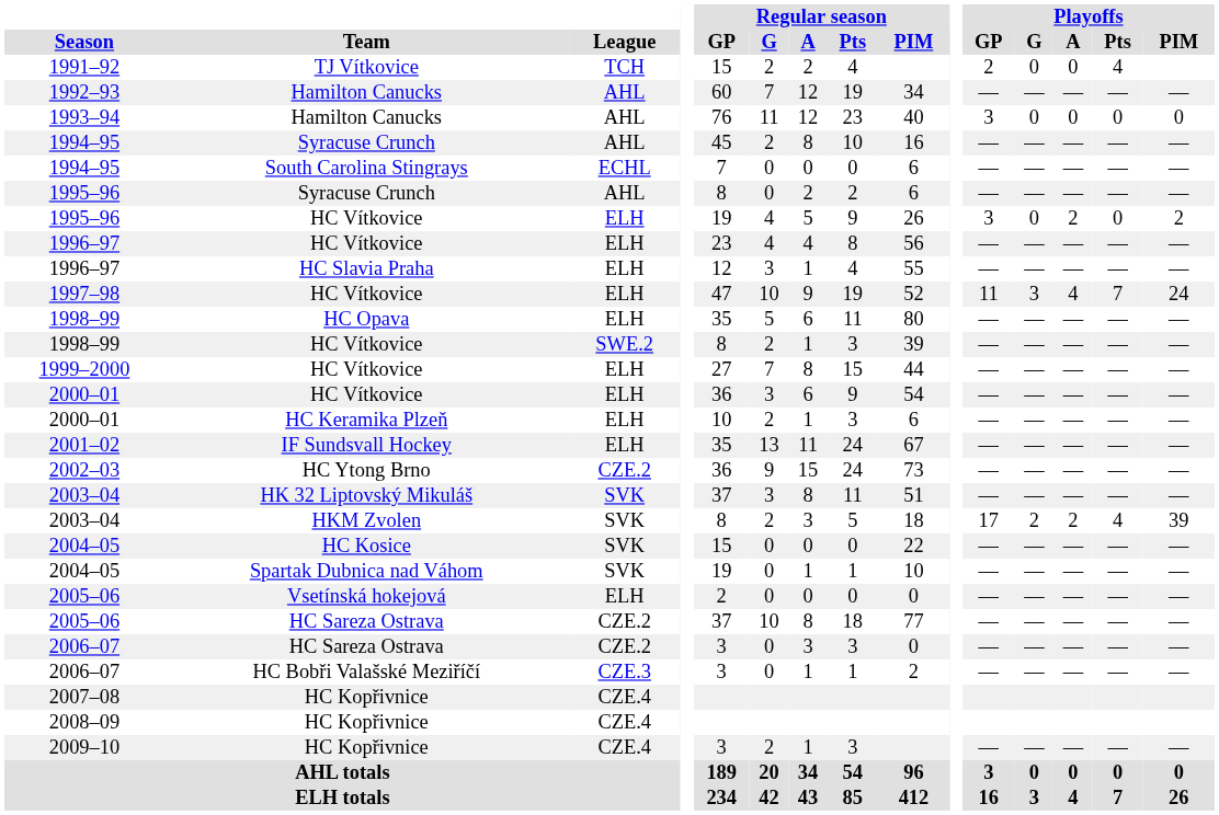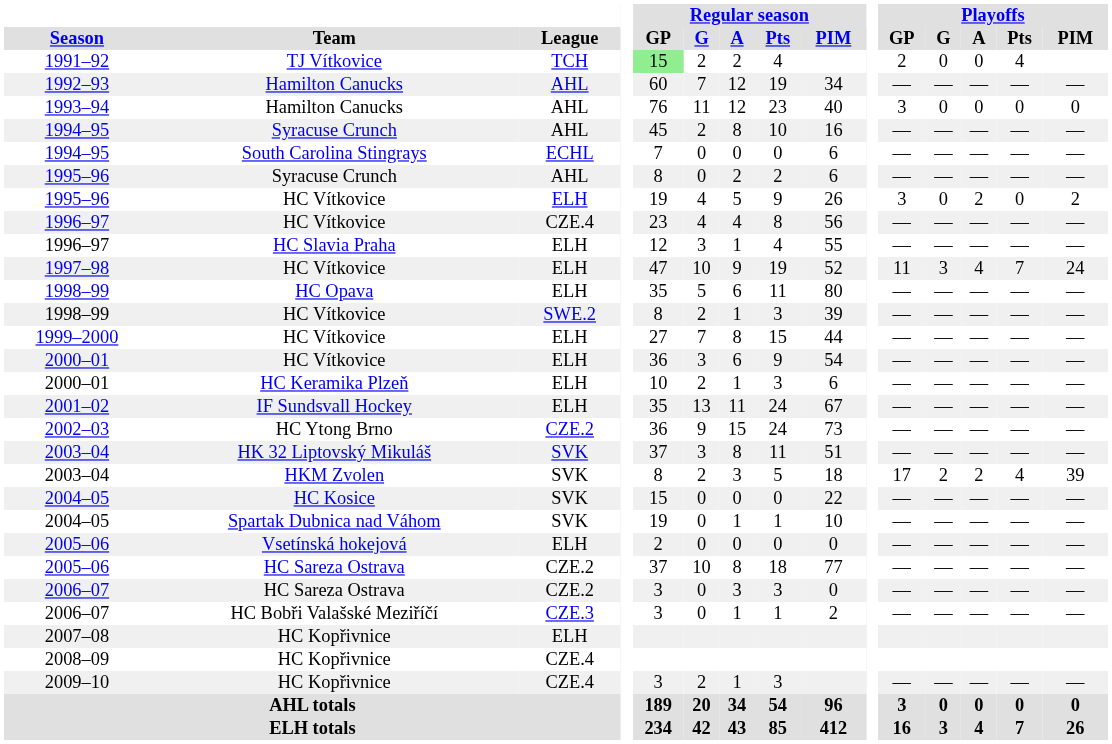 <table border="0" cellpadding="1" cellspacing="0" style="text-align:center; width:60em">
 <tr bgcolor="#e0e0e0">
 <th colspan="3" bgcolor="#ffffff"> </th>
 <th rowspan="100" bgcolor="#ffffff"> </th>
 <th colspan="5"><a href='#'>Regular season</a></th>
 <th rowspan="100" bgcolor="#ffffff"> </th>
 <th colspan="5"><a href='#'>Playoffs</a></th>
 </tr>
 <tr bgcolor="#e0e0e0">
 <th><a href='#'>Season</a></th>
 <th>Team</th>
 <th>League</th>
 <th>GP</th>
 <th><a href='#'>G</a></th>
 <th><a href='#'>A</a></th>
 <th><a href='#'>Pts</a></th>
 <th><a href='#'>PIM</a></th>
 <th>GP</th>
 <th>G</th>
 <th>A</th>
 <th>Pts</th>
 <th>PIM</th>
 </tr>
 <tr>
 <td><a href='#'>1991–92</a></td>
 <td><a href='#'>TJ Vítkovice</a></td>
 <td><a href='#'>TCH</a></td>
-<td>15</td>
+<td style="background: lightgreen;">15</td>
 <td>2</td>
 <td>2</td>
 <td>4</td>
 <td></td>
 <td>2</td>
 <td>0</td>
 <td>0</td>
 <td>4</td>
 <td></td>
 </tr>
 <tr bgcolor="#f0f0f0">
 <td><a href='#'>1992–93</a></td>
 <td><a href='#'>Hamilton Canucks</a></td>
 <td><a href='#'>AHL</a></td>
 <td>60</td>
 <td>7</td>
 <td>12</td>
 <td>19</td>
 <td>34</td>
 <td>—</td>
 <td>—</td>
 <td>—</td>
 <td>—</td>
 <td>—</td>
 </tr>
 <tr>
 <td><a href='#'>1993–94</a></td>
 <td>Hamilton Canucks</td>
 <td>AHL</td>
 <td>76</td>
 <td>11</td>
 <td>12</td>
 <td>23</td>
 <td>40</td>
 <td>3</td>
 <td>0</td>
 <td>0</td>
 <td>0</td>
 <td>0</td>
 </tr>
 <tr bgcolor="#f0f0f0">
 <td><a href='#'>1994–95</a></td>
 <td><a href='#'>Syracuse Crunch</a></td>
 <td>AHL</td>
 <td>45</td>
 <td>2</td>
 <td>8</td>
 <td>10</td>
 <td>16</td>
 <td>—</td>
 <td>—</td>
 <td>—</td>
 <td>—</td>
 <td>—</td>
 </tr>
 <tr>
 <td><a href='#'>1994–95</a></td>
 <td><a href='#'>South Carolina Stingrays</a></td>
 <td><a href='#'>ECHL</a></td>
 <td>7</td>
 <td>0</td>
 <td>0</td>
 <td>0</td>
 <td>6</td>
 <td>—</td>
 <td>—</td>
 <td>—</td>
 <td>—</td>
 <td>—</td>
 </tr>
 <tr bgcolor="#f0f0f0">
 <td><a href='#'>1995–96</a></td>
 <td>Syracuse Crunch</td>
 <td>AHL</td>
 <td>8</td>
 <td>0</td>
 <td>2</td>
 <td>2</td>
 <td>6</td>
 <td>—</td>
 <td>—</td>
 <td>—</td>
 <td>—</td>
 <td>—</td>
 </tr>
 <tr>
 <td><a href='#'>1995–96</a></td>
 <td>HC Vítkovice</td>
 <td><a href='#'>ELH</a></td>
 <td>19</td>
 <td>4</td>
 <td>5</td>
 <td>9</td>
 <td>26</td>
 <td>3</td>
 <td>0</td>
 <td>2</td>
 <td>0</td>
 <td>2</td>
 </tr>
 <tr bgcolor="#f0f0f0">
 <td><a href='#'>1996–97</a></td>
 <td>HC Vítkovice</td>
-<td>ELH</td>
+<td>CZE.4</td>
 <td>23</td>
 <td>4</td>
 <td>4</td>
 <td>8</td>
 <td>56</td>
 <td>—</td>
 <td>—</td>
 <td>—</td>
 <td>—</td>
 <td>—</td>
 </tr>
 <tr>
 <td>1996–97</td>
 <td><a href='#'>HC Slavia Praha</a></td>
 <td>ELH</td>
 <td>12</td>
 <td>3</td>
 <td>1</td>
 <td>4</td>
 <td>55</td>
 <td>—</td>
 <td>—</td>
 <td>—</td>
 <td>—</td>
 <td>—</td>
 </tr>
 <tr bgcolor="#f0f0f0">
 <td><a href='#'>1997–98</a></td>
 <td>HC Vítkovice</td>
 <td>ELH</td>
 <td>47</td>
 <td>10</td>
 <td>9</td>
 <td>19</td>
 <td>52</td>
 <td>11</td>
 <td>3</td>
 <td>4</td>
 <td>7</td>
 <td>24</td>
 </tr>
 <tr>
 <td><a href='#'>1998–99</a></td>
 <td><a href='#'>HC Opava</a></td>
 <td>ELH</td>
 <td>35</td>
 <td>5</td>
 <td>6</td>
 <td>11</td>
 <td>80</td>
 <td>—</td>
 <td>—</td>
 <td>—</td>
 <td>—</td>
 <td>—</td>
 </tr>
 <tr bgcolor="#f0f0f0">
 <td>1998–99</td>
 <td>HC Vítkovice</td>
 <td><a href='#'>SWE.2</a></td>
 <td>8</td>
 <td>2</td>
 <td>1</td>
 <td>3</td>
 <td>39</td>
 <td>—</td>
 <td>—</td>
 <td>—</td>
 <td>—</td>
 <td>—</td>
 </tr>
 <tr>
 <td><a href='#'>1999–2000</a></td>
 <td>HC Vítkovice</td>
 <td>ELH</td>
 <td>27</td>
 <td>7</td>
 <td>8</td>
 <td>15</td>
 <td>44</td>
 <td>—</td>
 <td>—</td>
 <td>—</td>
 <td>—</td>
 <td>—</td>
 </tr>
 <tr bgcolor="#f0f0f0">
 <td><a href='#'>2000–01</a></td>
 <td>HC Vítkovice</td>
 <td>ELH</td>
 <td>36</td>
 <td>3</td>
 <td>6</td>
 <td>9</td>
 <td>54</td>
 <td>—</td>
 <td>—</td>
 <td>—</td>
 <td>—</td>
 <td>—</td>
 </tr>
 <tr>
 <td>2000–01</td>
 <td><a href='#'>HC Keramika Plzeň</a></td>
 <td>ELH</td>
 <td>10</td>
 <td>2</td>
 <td>1</td>
 <td>3</td>
 <td>6</td>
 <td>—</td>
 <td>—</td>
 <td>—</td>
 <td>—</td>
 <td>—</td>
 </tr>
 <tr bgcolor="#f0f0f0">
 <td><a href='#'>2001–02</a></td>
 <td><a href='#'>IF Sundsvall Hockey</a></td>
 <td>ELH</td>
 <td>35</td>
 <td>13</td>
 <td>11</td>
 <td>24</td>
 <td>67</td>
 <td>—</td>
 <td>—</td>
 <td>—</td>
 <td>—</td>
 <td>—</td>
 </tr>
 <tr>
 <td><a href='#'>2002–03</a></td>
 <td>HC Ytong Brno</td>
 <td><a href='#'>CZE.2</a></td>
 <td>36</td>
 <td>9</td>
 <td>15</td>
 <td>24</td>
 <td>73</td>
 <td>—</td>
 <td>—</td>
 <td>—</td>
 <td>—</td>
 <td>—</td>
 </tr>
 <tr bgcolor="#f0f0f0">
 <td><a href='#'>2003–04</a></td>
 <td><a href='#'>HK 32 Liptovský Mikuláš</a></td>
 <td><a href='#'>SVK</a></td>
 <td>37</td>
 <td>3</td>
 <td>8</td>
 <td>11</td>
 <td>51</td>
 <td>—</td>
 <td>—</td>
 <td>—</td>
 <td>—</td>
 <td>—</td>
 </tr>
 <tr>
 <td>2003–04</td>
 <td><a href='#'>HKM Zvolen</a></td>
 <td>SVK</td>
 <td>8</td>
 <td>2</td>
 <td>3</td>
 <td>5</td>
 <td>18</td>
 <td>17</td>
 <td>2</td>
 <td>2</td>
 <td>4</td>
 <td>39</td>
 </tr>
 <tr bgcolor="#f0f0f0">
 <td><a href='#'>2004–05</a></td>
 <td><a href='#'>HC Kosice</a></td>
 <td>SVK</td>
 <td>15</td>
 <td>0</td>
 <td>0</td>
 <td>0</td>
 <td>22</td>
 <td>—</td>
 <td>—</td>
 <td>—</td>
 <td>—</td>
 <td>—</td>
 </tr>
 <tr>
 <td>2004–05</td>
 <td><a href='#'>Spartak Dubnica nad Váhom</a></td>
 <td>SVK</td>
 <td>19</td>
 <td>0</td>
 <td>1</td>
 <td>1</td>
 <td>10</td>
 <td>—</td>
 <td>—</td>
 <td>—</td>
 <td>—</td>
 <td>—</td>
 </tr>
 <tr bgcolor="#f0f0f0">
 <td><a href='#'>2005–06</a></td>
 <td><a href='#'>Vsetínská hokejová</a></td>
 <td>ELH</td>
 <td>2</td>
 <td>0</td>
 <td>0</td>
 <td>0</td>
 <td>0</td>
 <td>—</td>
 <td>—</td>
 <td>—</td>
 <td>—</td>
 <td>—</td>
 </tr>
 <tr>
 <td><a href='#'>2005–06</a></td>
 <td><a href='#'>HC Sareza Ostrava</a></td>
 <td>CZE.2</td>
 <td>37</td>
 <td>10</td>
 <td>8</td>
 <td>18</td>
 <td>77</td>
 <td>—</td>
 <td>—</td>
 <td>—</td>
 <td>—</td>
 <td>—</td>
 </tr>
 <tr bgcolor="#f0f0f0">
 <td><a href='#'>2006–07</a></td>
 <td>HC Sareza Ostrava</td>
 <td>CZE.2</td>
 <td>3</td>
 <td>0</td>
 <td>3</td>
 <td>3</td>
 <td>0</td>
 <td>—</td>
 <td>—</td>
 <td>—</td>
 <td>—</td>
 <td>—</td>
 </tr>
 <tr>
 <td>2006–07</td>
 <td>HC Bobři Valašské Meziříčí</td>
 <td><a href='#'>CZE.3</a></td>
 <td>3</td>
 <td>0</td>
 <td>1</td>
 <td>1</td>
 <td>2</td>
 <td>—</td>
 <td>—</td>
 <td>—</td>
 <td>—</td>
 <td>—</td>
 </tr>
 <tr bgcolor="#f0f0f0">
 <td>2007–08</td>
 <td>HC Kopřivnice</td>
-<td>CZE.4</td>
+<td>ELH</td>
 <td></td>
 <td></td>
 <td></td>
 <td></td>
 <td></td>
 <td></td>
 <td></td>
 <td></td>
 <td></td>
 <td></td>
 </tr>
 <tr>
 <td>2008–09</td>
 <td>HC Kopřivnice</td>
 <td>CZE.4</td>
 <td></td>
 <td></td>
 <td></td>
 <td></td>
 <td></td>
 <td></td>
 <td></td>
 <td></td>
 <td></td>
 <td></td>
 </tr>
 <tr bgcolor="#f0f0f0">
 <td>2009–10</td>
 <td>HC Kopřivnice</td>
 <td>CZE.4</td>
 <td>3</td>
 <td>2</td>
 <td>1</td>
 <td>3</td>
 <td></td>
 <td>—</td>
 <td>—</td>
 <td>—</td>
 <td>—</td>
 <td>—</td>
 </tr>
 <tr bgcolor="#e0e0e0">
 <th colspan="3">AHL totals</th>
 <th>189</th>
 <th>20</th>
 <th>34</th>
 <th>54</th>
 <th>96</th>
 <th>3</th>
 <th>0</th>
 <th>0</th>
 <th>0</th>
 <th>0</th>
 </tr>
 <tr bgcolor="#e0e0e0">
 <th colspan="3">ELH totals</th>
 <th>234</th>
 <th>42</th>
 <th>43</th>
 <th>85</th>
 <th>412</th>
 <th>16</th>
 <th>3</th>
 <th>4</th>
 <th>7</th>
 <th>26</th>
 </tr>
 </table>
